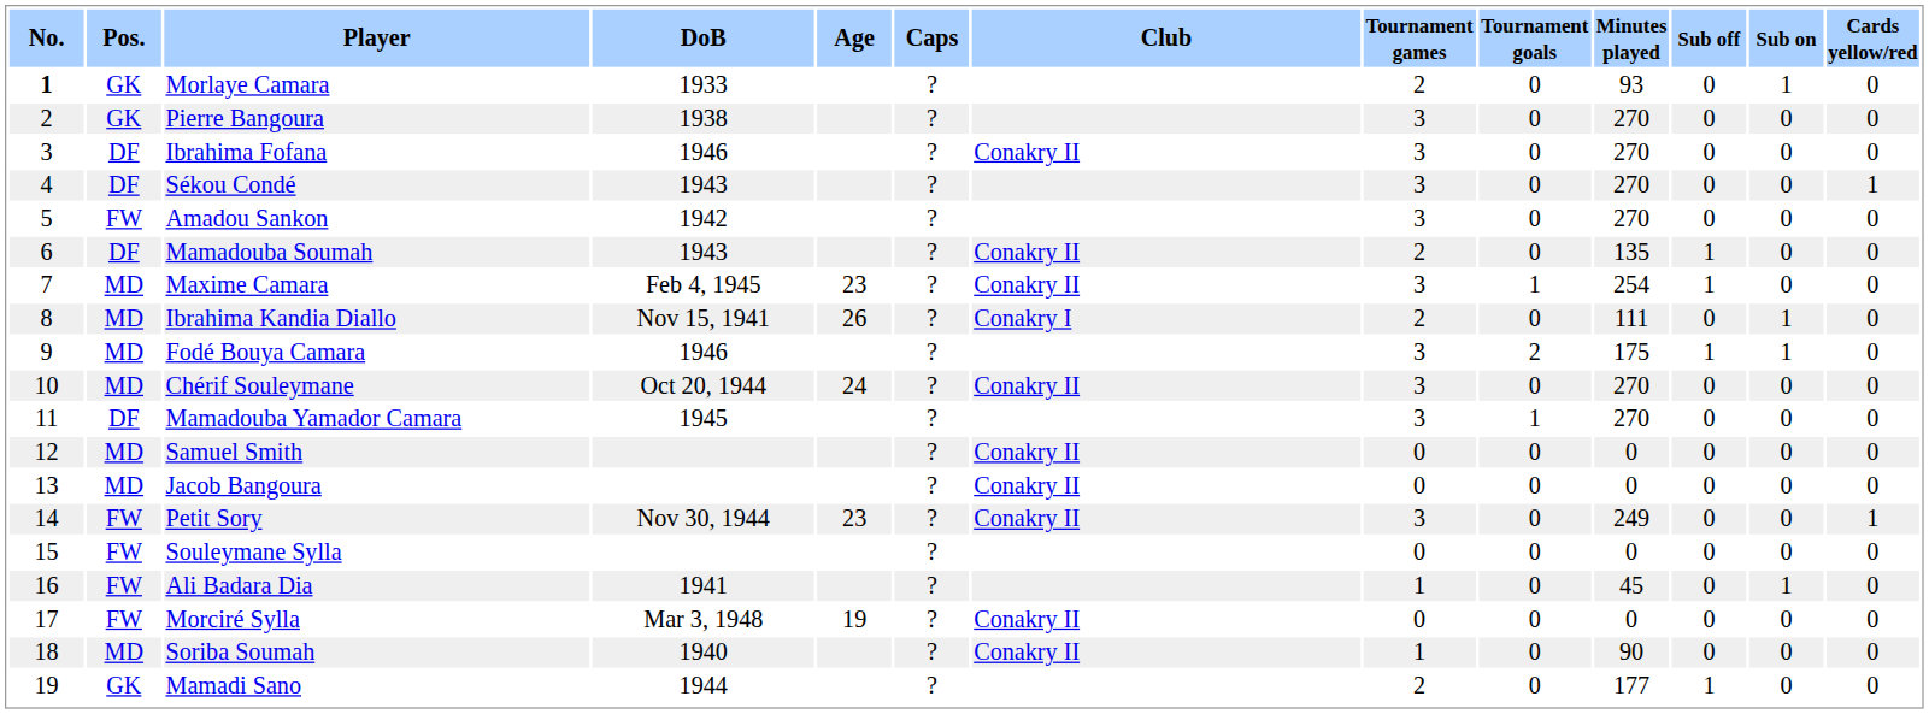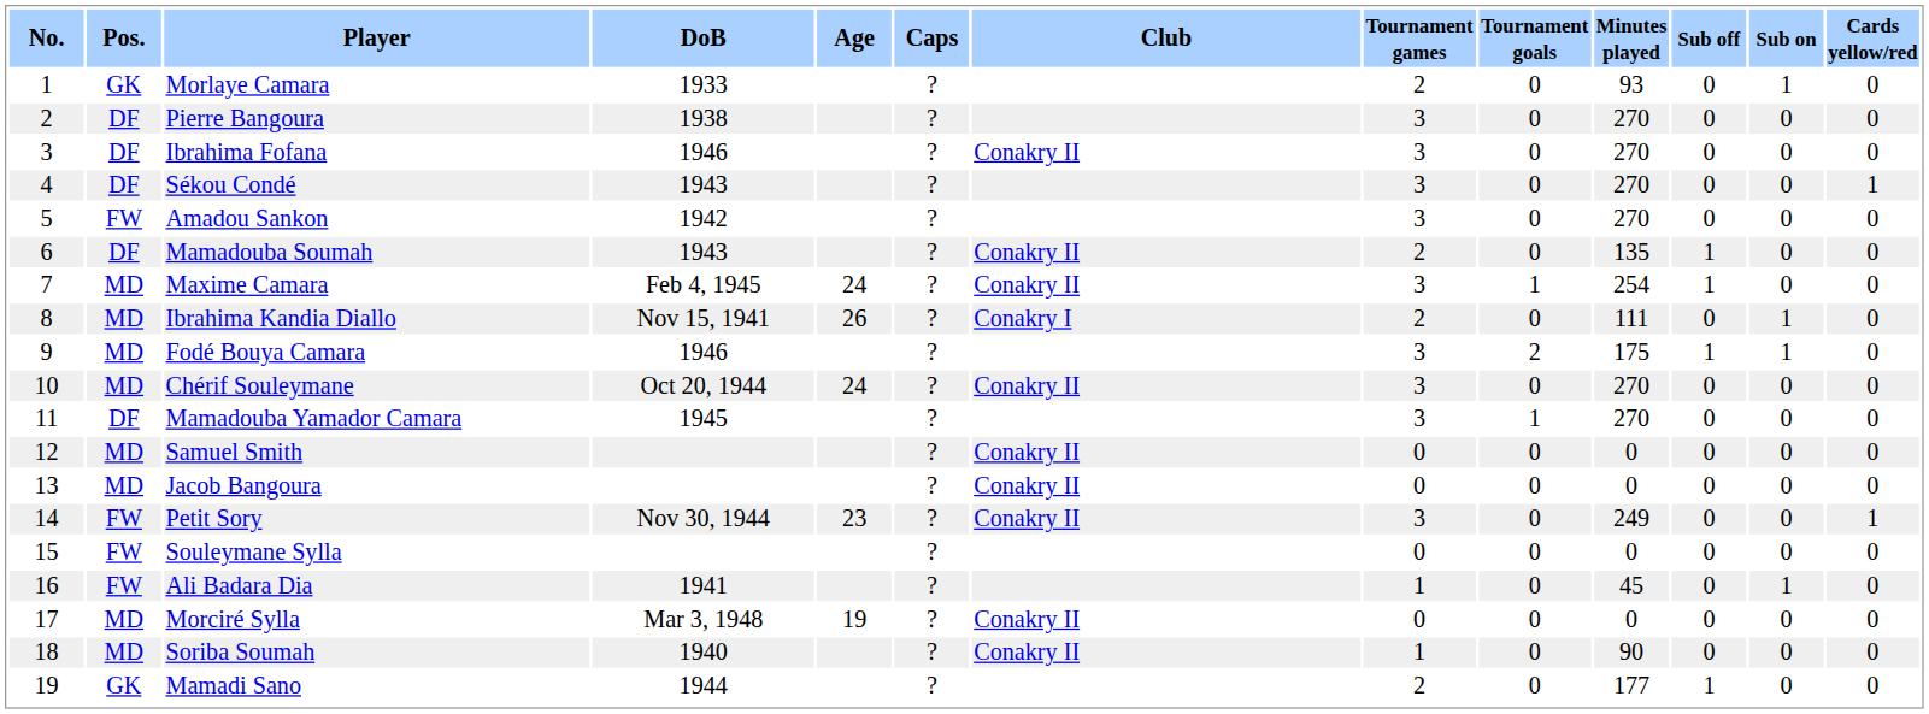 <table border="0" width="100%" style="border: 1px solid #999; background-color:#FFFFFF; text-align:center">
 <tr align="center" bgcolor="#AAD0FF">
 <th width=4%>No.</th>
 <th width=4%>Pos.</th>
 <th width=23%>Player</th>
 <th width=12%>DoB</th>
 <th width=4%>Age</th>
 <th width=4%>Caps</th>
 <th width=21%>Club</th>
 <th width=6%><small>Tournament<br>games</small></th>
 <th width=6%><small>Tournament<br>goals</small></th>
 <th width=4%><small>Minutes<br>played</small></th>
 <th width=4%><small>Sub off</small></th>
 <th width=4%><small>Sub on</small></th>
 <th width=4%><small>Cards<br>yellow/red</small></th>
 </tr>
 <tr>
-<td><strong>1</strong></td>
+<td>1</td>
 <td><a href='#'>GK</a></td>
 <td align="left"><a href='#'>Morlaye Camara</a></td>
 <td>1933</td>
 <td></td>
 <td>?</td>
 <td align="left"></td>
 <td>2</td>
 <td>0</td>
 <td>93</td>
 <td>0</td>
 <td>1</td>
 <td>0</td>
 </tr>
 <tr bgcolor="#EFEFEF">
 <td>2</td>
-<td><a href='#'>GK</a></td>
+<td><a href='#'>DF</a></td>
 <td align="left"><a href='#'>Pierre Bangoura</a></td>
 <td>1938</td>
 <td></td>
 <td>?</td>
 <td align="left"></td>
 <td>3</td>
 <td>0</td>
 <td>270</td>
 <td>0</td>
 <td>0</td>
 <td>0</td>
 </tr>
 <tr>
 <td>3</td>
 <td><a href='#'>DF</a></td>
 <td align="left"><a href='#'>Ibrahima Fofana</a></td>
 <td>1946</td>
 <td></td>
 <td>?</td>
 <td align="left"> <a href='#'>Conakry II</a></td>
 <td>3</td>
 <td>0</td>
 <td>270</td>
 <td>0</td>
 <td>0</td>
 <td>0</td>
 </tr>
 <tr bgcolor="#EFEFEF">
 <td>4</td>
 <td><a href='#'>DF</a></td>
 <td align="left"><a href='#'>Sékou Condé</a></td>
 <td>1943</td>
 <td></td>
 <td>?</td>
 <td align="left"></td>
 <td>3</td>
 <td>0</td>
 <td>270</td>
 <td>0</td>
 <td>0</td>
 <td>1</td>
 </tr>
 <tr>
 <td>5</td>
 <td><a href='#'>FW</a></td>
 <td align="left"><a href='#'>Amadou Sankon</a></td>
 <td>1942</td>
 <td></td>
 <td>?</td>
 <td align="left"></td>
 <td>3</td>
 <td>0</td>
 <td>270</td>
 <td>0</td>
 <td>0</td>
 <td>0</td>
 </tr>
 <tr bgcolor="#EFEFEF">
 <td>6</td>
 <td><a href='#'>DF</a></td>
 <td align="left"><a href='#'>Mamadouba Soumah</a></td>
 <td>1943</td>
 <td></td>
 <td>?</td>
 <td align="left"> <a href='#'>Conakry II</a></td>
 <td>2</td>
 <td>0</td>
 <td>135</td>
 <td>1</td>
 <td>0</td>
 <td>0</td>
 </tr>
 <tr>
 <td>7</td>
 <td><a href='#'>MD</a></td>
 <td align="left"><a href='#'>Maxime Camara</a></td>
 <td>Feb 4, 1945</td>
-<td>23</td>
+<td>24</td>
 <td>?</td>
 <td align="left"> <a href='#'>Conakry II</a></td>
 <td>3</td>
 <td>1</td>
 <td>254</td>
 <td>1</td>
 <td>0</td>
 <td>0</td>
 </tr>
 <tr bgcolor="#EFEFEF">
 <td>8</td>
 <td><a href='#'>MD</a></td>
 <td align="left"><a href='#'>Ibrahima Kandia Diallo</a></td>
 <td>Nov 15, 1941</td>
 <td>26</td>
 <td>?</td>
 <td align="left"> <a href='#'>Conakry I</a></td>
 <td>2</td>
 <td>0</td>
 <td>111</td>
 <td>0</td>
 <td>1</td>
 <td>0</td>
 </tr>
 <tr>
 <td>9</td>
 <td><a href='#'>MD</a></td>
 <td align="left"><a href='#'>Fodé Bouya Camara</a></td>
 <td>1946</td>
 <td></td>
 <td>?</td>
 <td align="left"></td>
 <td>3</td>
 <td>2</td>
 <td>175</td>
 <td>1</td>
 <td>1</td>
 <td>0</td>
 </tr>
 <tr bgcolor="#EFEFEF">
 <td>10</td>
 <td><a href='#'>MD</a></td>
 <td align="left"><a href='#'>Chérif Souleymane</a></td>
 <td>Oct 20, 1944</td>
 <td>24</td>
 <td>?</td>
 <td align="left"> <a href='#'>Conakry II</a></td>
 <td>3</td>
 <td>0</td>
 <td>270</td>
 <td>0</td>
 <td>0</td>
 <td>0</td>
 </tr>
 <tr>
 <td>11</td>
 <td><a href='#'>DF</a></td>
 <td align="left"><a href='#'>Mamadouba Yamador Camara</a></td>
 <td>1945</td>
 <td></td>
 <td>?</td>
 <td align="left"></td>
 <td>3</td>
 <td>1</td>
 <td>270</td>
 <td>0</td>
 <td>0</td>
 <td>0</td>
 </tr>
 <tr bgcolor="#EFEFEF">
 <td>12</td>
 <td><a href='#'>MD</a></td>
 <td align="left"><a href='#'>Samuel Smith</a></td>
 <td></td>
 <td></td>
 <td>?</td>
 <td align="left"> <a href='#'>Conakry II</a></td>
 <td>0</td>
 <td>0</td>
 <td>0</td>
 <td>0</td>
 <td>0</td>
 <td>0</td>
 </tr>
 <tr>
 <td>13</td>
 <td><a href='#'>MD</a></td>
 <td align="left"><a href='#'>Jacob Bangoura</a></td>
 <td></td>
 <td></td>
 <td>?</td>
 <td align="left"> <a href='#'>Conakry II</a></td>
 <td>0</td>
 <td>0</td>
 <td>0</td>
 <td>0</td>
 <td>0</td>
 <td>0</td>
 </tr>
 <tr bgcolor="#EFEFEF">
 <td>14</td>
 <td><a href='#'>FW</a></td>
 <td align="left"><a href='#'>Petit Sory</a></td>
 <td>Nov 30, 1944</td>
 <td>23</td>
 <td>?</td>
 <td align="left"> <a href='#'>Conakry II</a></td>
 <td>3</td>
 <td>0</td>
 <td>249</td>
 <td>0</td>
 <td>0</td>
 <td>1</td>
 </tr>
 <tr>
 <td>15</td>
 <td><a href='#'>FW</a></td>
 <td align="left"><a href='#'>Souleymane Sylla</a></td>
 <td></td>
 <td></td>
 <td>?</td>
 <td align="left"></td>
 <td>0</td>
 <td>0</td>
 <td>0</td>
 <td>0</td>
 <td>0</td>
 <td>0</td>
 </tr>
 <tr bgcolor="#EFEFEF">
 <td>16</td>
 <td><a href='#'>FW</a></td>
 <td align="left"><a href='#'>Ali Badara Dia</a></td>
 <td>1941</td>
 <td></td>
 <td>?</td>
 <td align="left"></td>
 <td>1</td>
 <td>0</td>
 <td>45</td>
 <td>0</td>
 <td>1</td>
 <td>0</td>
 </tr>
 <tr>
 <td>17</td>
-<td><a href='#'>FW</a></td>
+<td><a href='#'>MD</a></td>
 <td align="left"><a href='#'>Morciré Sylla</a></td>
 <td>Mar 3, 1948</td>
 <td>19</td>
 <td>?</td>
 <td align="left"> <a href='#'>Conakry II</a></td>
 <td>0</td>
 <td>0</td>
 <td>0</td>
 <td>0</td>
 <td>0</td>
 <td>0</td>
 </tr>
 <tr bgcolor="#EFEFEF">
 <td>18</td>
 <td><a href='#'>MD</a></td>
 <td align="left"><a href='#'>Soriba Soumah</a></td>
 <td>1940</td>
 <td></td>
 <td>?</td>
 <td align="left"> <a href='#'>Conakry II</a></td>
 <td>1</td>
 <td>0</td>
 <td>90</td>
 <td>0</td>
 <td>0</td>
 <td>0</td>
 </tr>
 <tr>
 <td>19</td>
 <td><a href='#'>GK</a></td>
 <td align="left"><a href='#'>Mamadi Sano</a></td>
 <td>1944</td>
 <td></td>
 <td>?</td>
 <td align="left"></td>
 <td>2</td>
 <td>0</td>
 <td>177</td>
 <td>1</td>
 <td>0</td>
 <td>0</td>
 </tr>
 <tr>
 </tr>
 </table>
